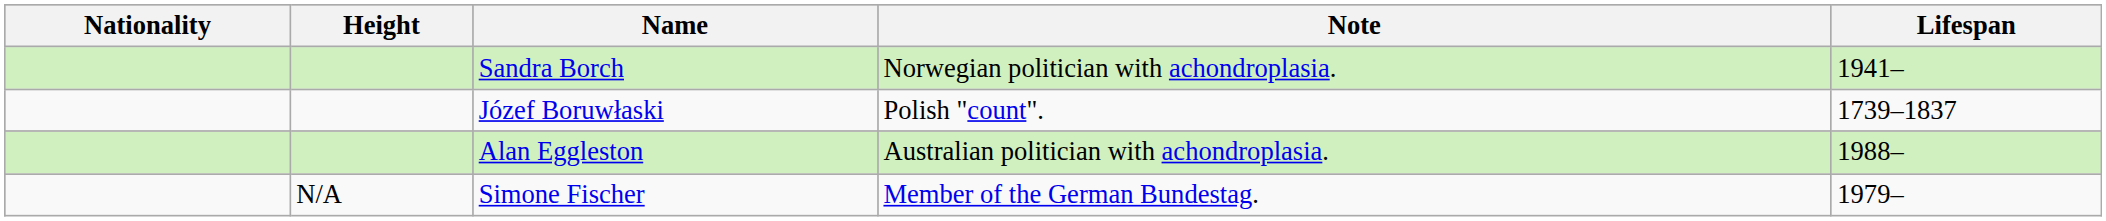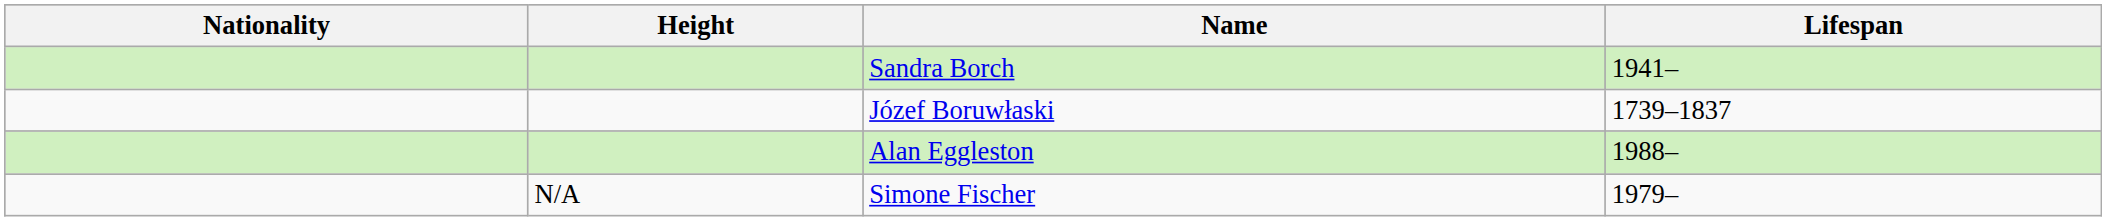 <table class="wikitable sortable" style="width:100%;">
 <tr>
 <th>Nationality</th>
 <th>Height</th>
 <th>Name</th>
-<th>Note</th>
 <th>Lifespan</th>
 </tr>
 <tr style="background:#d0f0c0;">
 <td></td>
 <td></td>
 <td><a href='#'>Sandra Borch</a></td>
-<td>Norwegian politician with <a href='#'>achondroplasia</a>.</td>
 <td>1941–</td>
 </tr>
 <tr>
 <td></td>
 <td></td>
 <td><a href='#'>Józef Boruwłaski</a></td>
-<td>Polish "<a href='#'>count</a>".</td>
 <td>1739–1837</td>
 </tr>
 <tr style="background:#d0f0c0;">
 <td></td>
 <td></td>
 <td><a href='#'>Alan Eggleston</a></td>
-<td>Australian politician with <a href='#'>achondroplasia</a>.</td>
 <td>1988–</td>
 </tr>
 <tr>
 <td></td>
 <td>N/A</td>
 <td><a href='#'>Simone Fischer</a></td>
-<td><a href='#'>Member of the German Bundestag</a>.</td>
 <td>1979–</td>
 </tr>
 </table>
